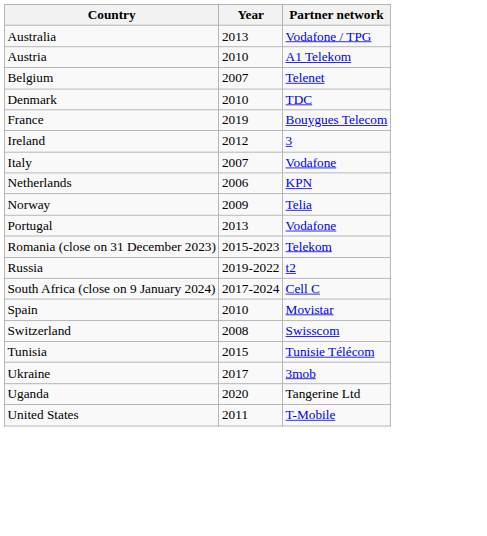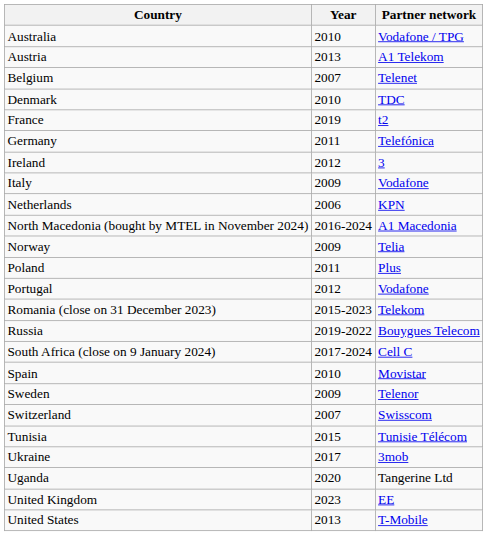 <table class="wikitable sortable">
 <tr>
 <th>Country</th>
 <th>Year</th>
 <th>Partner network</th>
 </tr>
 <tr>
 <td>Australia</td>
-<td>2013</td>
+<td>2010</td>
 <td><a href='#'>Vodafone / TPG</a></td>
 </tr>
 <tr>
 <td>Austria</td>
-<td>2010</td>
+<td>2013</td>
 <td><a href='#'>A1 Telekom</a></td>
 </tr>
 <tr>
 <td>Belgium</td>
 <td>2007</td>
 <td><a href='#'>Telenet</a></td>
 </tr>
 <tr>
 <td>Denmark</td>
 <td>2010</td>
 <td><a href='#'>TDC</a></td>
 </tr>
 <tr>
 <td>France</td>
 <td>2019</td>
-<td><a href='#'>Bouygues Telecom</a></td>
+<td><a href='#'>t2</a></td>
+</tr>
+<tr>
+<td>Germany</td>
+<td>2011</td>
+<td><a href='#'>Telefónica</a></td>
 </tr>
 <tr>
 <td>Ireland</td>
 <td>2012</td>
 <td><a href='#'>3</a></td>
 </tr>
 <tr>
 <td>Italy</td>
-<td>2007</td>
+<td>2009</td>
 <td><a href='#'>Vodafone</a></td>
 </tr>
 <tr>
 <td>Netherlands</td>
 <td>2006</td>
 <td><a href='#'>KPN</a></td>
 </tr>
 <tr>
+<td>North Macedonia (bought by MTEL in November 2024)</td>
+<td>2016-2024</td>
+<td><a href='#'>A1 Macedonia</a></td>
+</tr>
+<tr>
 <td>Norway</td>
 <td>2009</td>
 <td><a href='#'>Telia</a></td>
 </tr>
 <tr>
+<td>Poland</td>
+<td>2011</td>
+<td><a href='#'>Plus</a></td>
+</tr>
+<tr>
 <td>Portugal</td>
-<td>2013</td>
+<td>2012</td>
 <td><a href='#'>Vodafone</a></td>
 </tr>
 <tr>
 <td>Romania (close on 31 December 2023)</td>
 <td>2015-2023</td>
 <td><a href='#'>Telekom</a></td>
 </tr>
 <tr>
 <td>Russia</td>
 <td>2019-2022</td>
-<td><a href='#'>t2</a></td>
+<td><a href='#'>Bouygues Telecom</a></td>
 </tr>
 <tr>
 <td>South Africa (close on 9 January 2024)</td>
 <td>2017-2024</td>
 <td><a href='#'>Cell C</a></td>
 </tr>
 <tr>
 <td>Spain</td>
 <td>2010</td>
 <td><a href='#'>Movistar</a></td>
 </tr>
 <tr>
+<td>Sweden</td>
+<td>2009</td>
+<td><a href='#'>Telenor</a></td>
+</tr>
+<tr>
 <td>Switzerland</td>
-<td>2008</td>
+<td>2007</td>
 <td><a href='#'>Swisscom</a></td>
 </tr>
 <tr>
 <td>Tunisia</td>
 <td>2015</td>
 <td><a href='#'>Tunisie Télécom</a></td>
 </tr>
 <tr>
 <td>Ukraine</td>
 <td>2017</td>
 <td><a href='#'>3mob</a></td>
 </tr>
 <tr>
 <td>Uganda</td>
 <td>2020</td>
 <td>Tangerine Ltd</td>
 </tr>
 <tr>
+<td>United Kingdom</td>
+<td>2023</td>
+<td><a href='#'>EE</a></td>
+</tr>
+<tr>
 <td>United States</td>
-<td>2011</td>
+<td>2013</td>
 <td><a href='#'>T-Mobile</a></td>
 </tr>
 </table>
